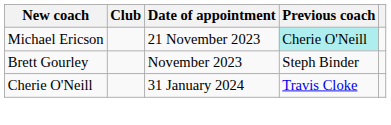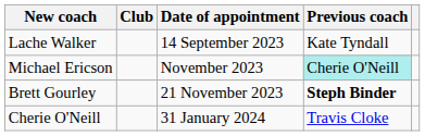 <table class="wikitable sortable">
 <tr>
 <th>New coach</th>
 <th>Club</th>
 <th>Date of appointment</th>
 <th class=unsortable>Previous coach</th>
 <th class=unsortable></th>
 </tr>
 <tr>
+<td>Lache Walker</td>
+<td></td>
+<td>14 September 2023</td>
+<td>Kate Tyndall</td>
+<td align=center></td>
+</tr>
+<tr>
 <td>Michael Ericson</td>
 <td></td>
-<td>21 November 2023</td>
+<td>November 2023</td>
 <td style="background: paleturquoise;">Cherie O'Neill</td>
 <td align=center></td>
 </tr>
 <tr>
 <td>Brett Gourley</td>
 <td></td>
-<td>November 2023</td>
-<td>Steph Binder</td>
+<td>21 November 2023</td>
+<td><strong>Steph Binder</strong></td>
 <td align=center></td>
 </tr>
 <tr>
 <td>Cherie O'Neill</td>
 <td></td>
 <td>31 January 2024</td>
 <td><a href='#'>Travis Cloke</a></td>
 <td align=center></td>
 </tr>
 </table>
